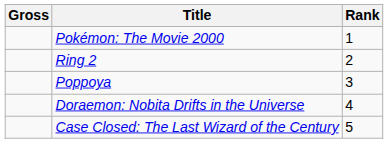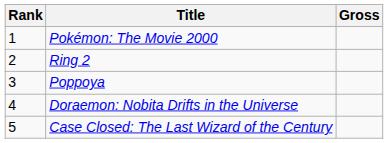 <table class="wikitable sortable" style="margin:auto; margin:auto;">
 <tr>
+<th>Rank</th>
+<th>Title</th>
 <th>Gross</th>
-<th>Title</th>
-<th>Rank</th>
 </tr>
 <tr>
+<td>1</td>
+<td><em><a href='#'>Pokémon: The Movie 2000</a></em></td>
 <td></td>
-<td><em><a href='#'>Pokémon: The Movie 2000</a></em></td>
-<td>1</td>
 </tr>
 <tr>
+<td>2</td>
+<td><em><a href='#'>Ring 2</a></em></td>
 <td></td>
-<td><em><a href='#'>Ring 2</a></em></td>
-<td>2</td>
 </tr>
 <tr>
+<td>3</td>
+<td><em><a href='#'>Poppoya</a></em></td>
 <td></td>
-<td><em><a href='#'>Poppoya</a></em></td>
-<td>3</td>
 </tr>
 <tr>
+<td>4</td>
+<td><em><a href='#'>Doraemon: Nobita Drifts in the Universe</a></em></td>
 <td></td>
-<td><em><a href='#'>Doraemon: Nobita Drifts in the Universe</a></em></td>
-<td>4</td>
 </tr>
 <tr>
+<td>5</td>
+<td><em><a href='#'>Case Closed: The Last Wizard of the Century</a></em></td>
 <td></td>
-<td><em><a href='#'>Case Closed: The Last Wizard of the Century</a></em></td>
-<td>5</td>
 </tr>
 </table>
